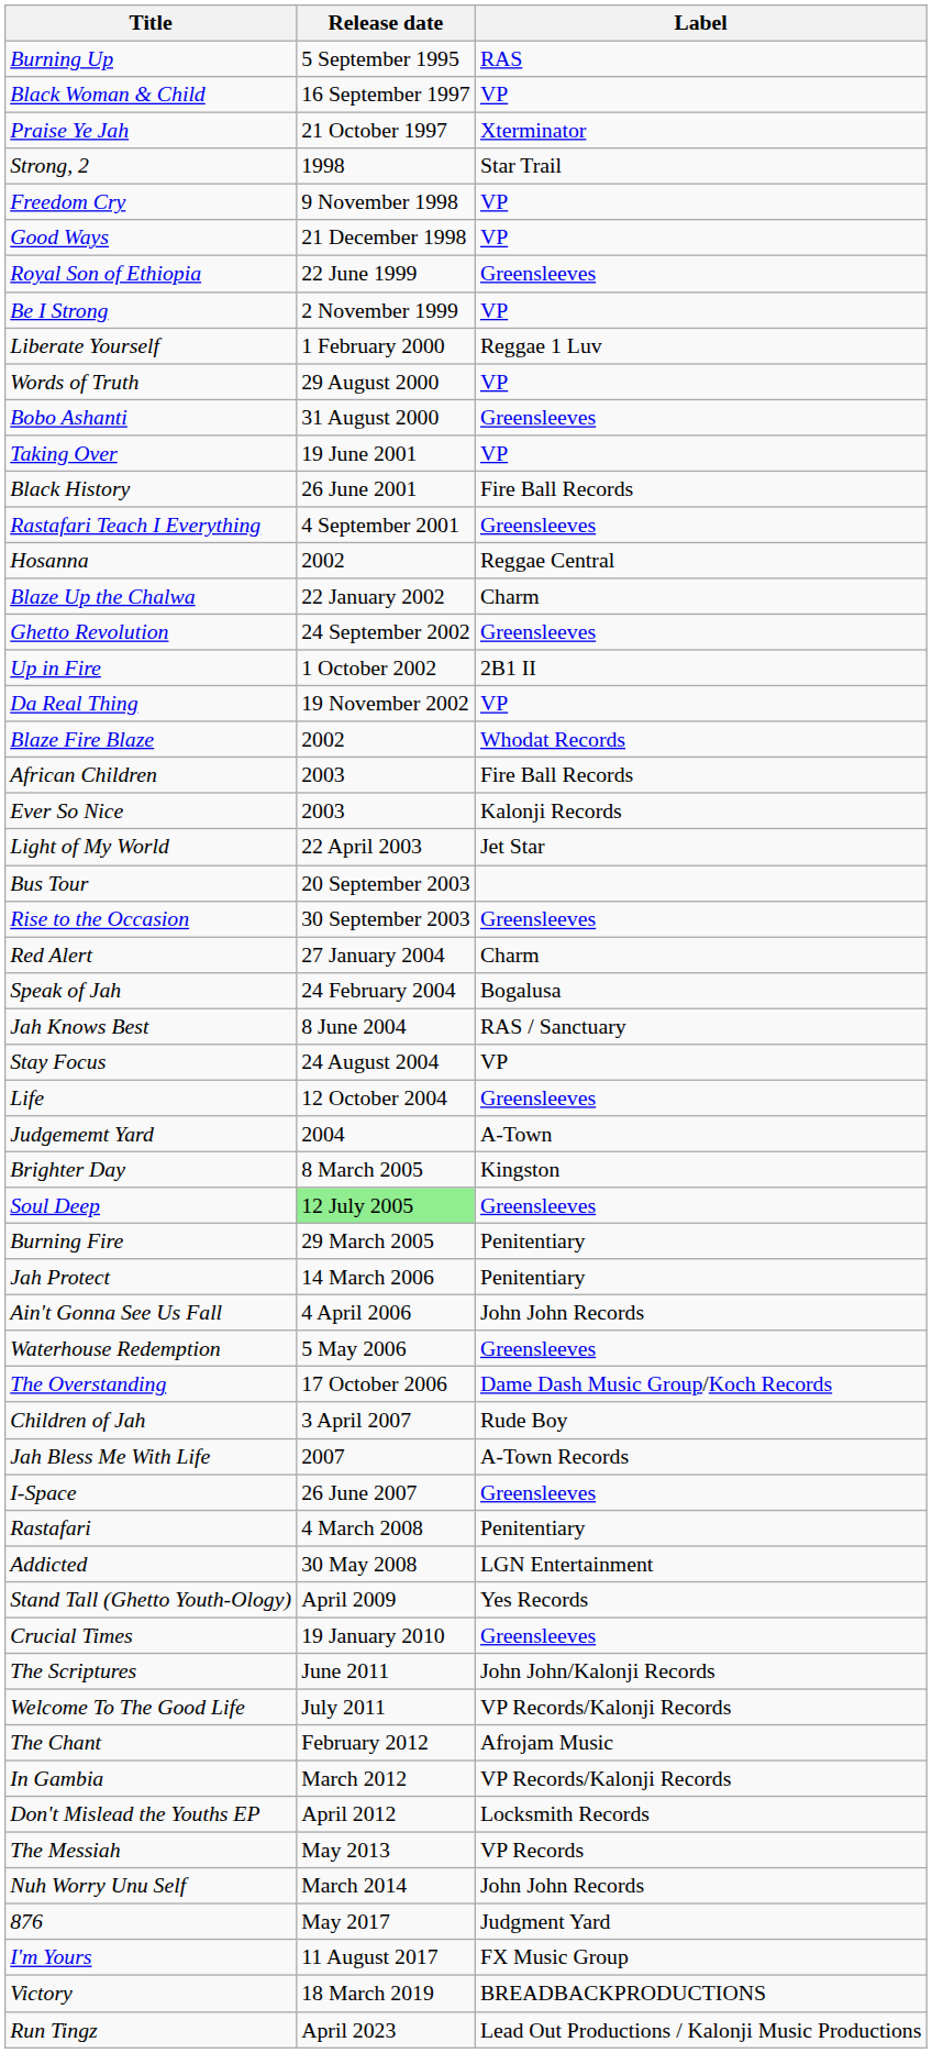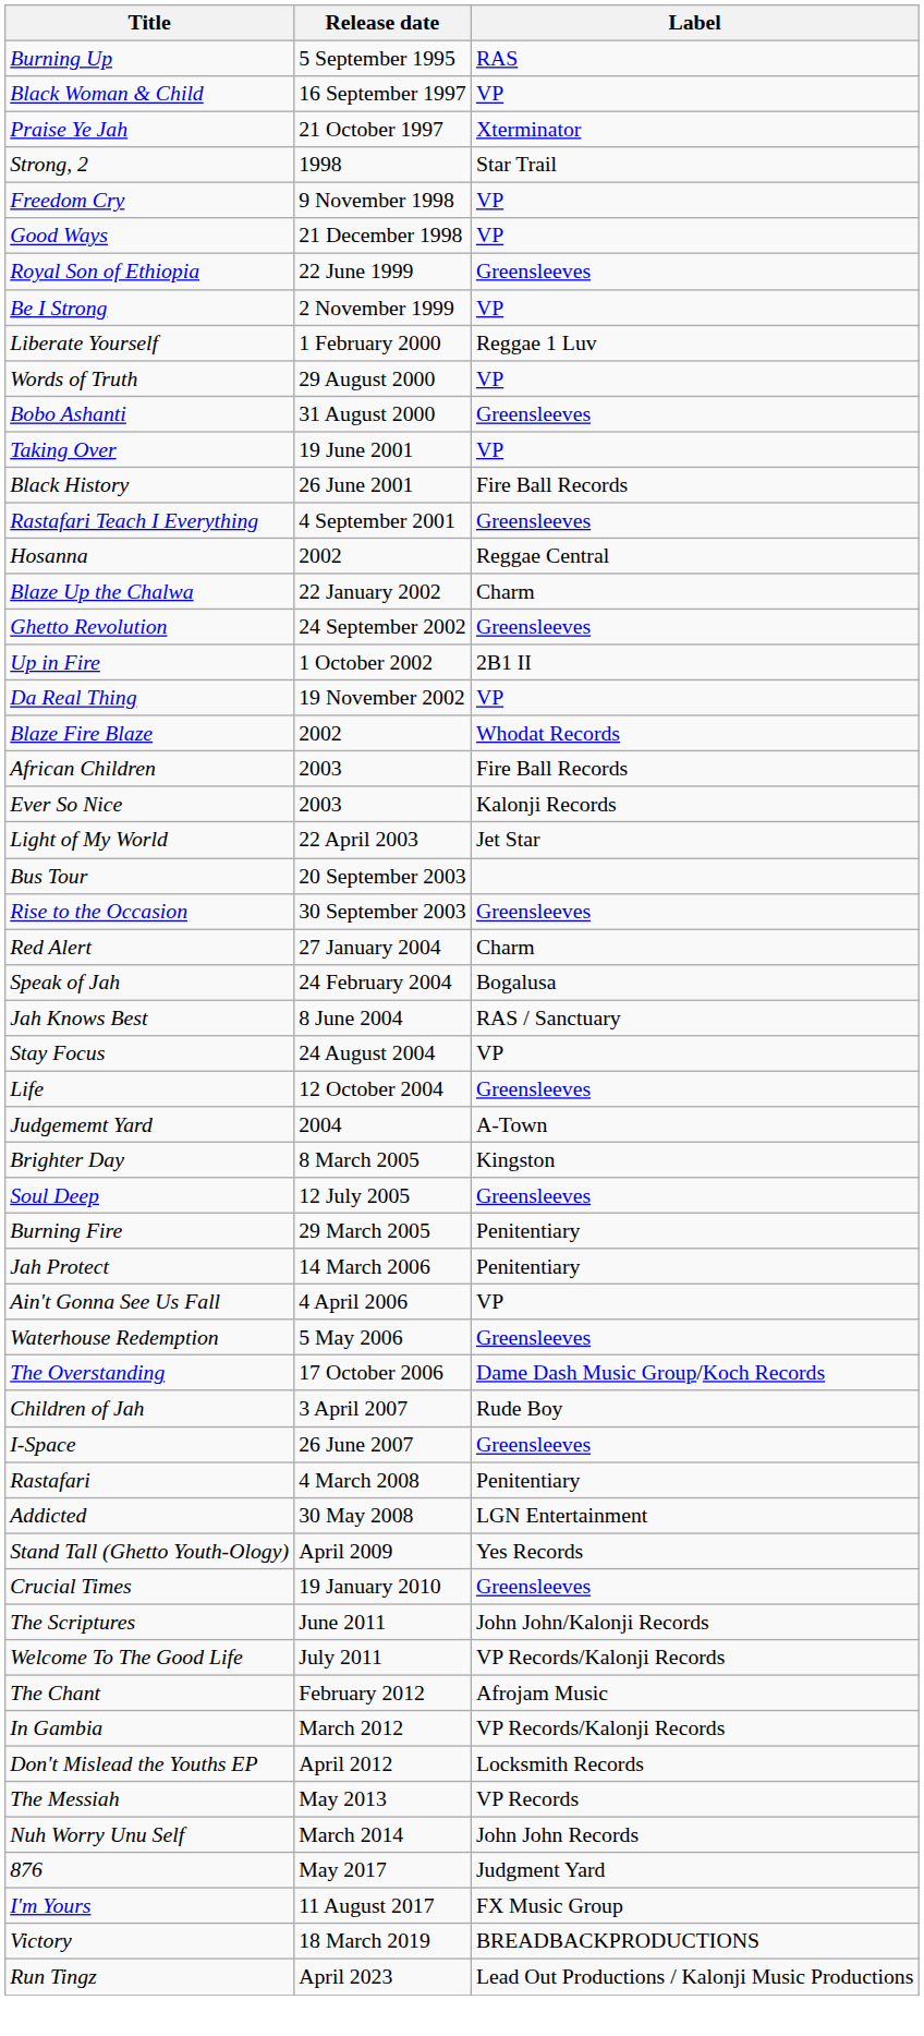 <table class="wikitable" style="font-size:95%">
 <tr>
 <th>Title</th>
 <th>Release date</th>
 <th>Label</th>
 </tr>
 <tr>
 <td align=left><em><a href='#'>Burning Up</a></em></td>
 <td align=left>5 September 1995</td>
 <td align=left><a href='#'>RAS</a></td>
 </tr>
 <tr>
 <td align=left><em><a href='#'>Black Woman & Child</a></em></td>
 <td align=left>16 September 1997</td>
 <td align=left><a href='#'>VP</a></td>
 </tr>
 <tr>
 <td align=left><em><a href='#'>Praise Ye Jah</a></em></td>
 <td align=left>21 October 1997</td>
 <td align=left><a href='#'>Xterminator</a></td>
 </tr>
 <tr>
 <td align=left><em>Strong, 2</em></td>
 <td align=left>1998</td>
 <td align=left>Star Trail</td>
 </tr>
 <tr>
 <td align=left><em><a href='#'>Freedom Cry</a></em></td>
 <td align=left>9 November 1998</td>
 <td align=left><a href='#'>VP</a></td>
 </tr>
 <tr>
 <td align=left><em><a href='#'>Good Ways</a></em></td>
 <td align=left>21 December 1998</td>
 <td align=left><a href='#'>VP</a></td>
 </tr>
 <tr>
 <td align=left><em><a href='#'>Royal Son of Ethiopia</a></em></td>
 <td align=left>22 June 1999</td>
 <td align=left><a href='#'>Greensleeves</a></td>
 </tr>
 <tr>
 <td align=left><em><a href='#'>Be I Strong</a></em></td>
 <td align=left>2 November 1999</td>
 <td align=left><a href='#'>VP</a></td>
 </tr>
 <tr>
 <td align=left><em>Liberate Yourself</em></td>
 <td align=left>1 February 2000</td>
 <td align=left>Reggae 1 Luv</td>
 </tr>
 <tr>
 <td align=left><em>Words of Truth</em></td>
 <td align=left>29 August 2000</td>
 <td align=left><a href='#'>VP</a></td>
 </tr>
 <tr>
 <td align=left><em><a href='#'>Bobo Ashanti</a></em></td>
 <td align=left>31 August 2000</td>
 <td align=left><a href='#'>Greensleeves</a></td>
 </tr>
 <tr>
 <td align=left><em><a href='#'>Taking Over</a></em></td>
 <td align=left>19 June 2001</td>
 <td align=left><a href='#'>VP</a></td>
 </tr>
 <tr>
 <td align=left><em>Black History</em></td>
 <td align=left>26 June 2001</td>
 <td align=left>Fire Ball Records</td>
 </tr>
 <tr>
 <td align=left><em><a href='#'>Rastafari Teach I Everything</a></em></td>
 <td align=left>4 September 2001</td>
 <td align=left><a href='#'>Greensleeves</a></td>
 </tr>
 <tr>
 <td align=left><em>Hosanna</em></td>
 <td align=left>2002</td>
 <td align=left>Reggae Central</td>
 </tr>
 <tr>
 <td align=left><em><a href='#'>Blaze Up the Chalwa</a></em></td>
 <td align=left>22 January 2002</td>
 <td align=left>Charm</td>
 </tr>
 <tr>
 <td align=left><em><a href='#'>Ghetto Revolution</a></em></td>
 <td align=left>24 September 2002</td>
 <td align=left><a href='#'>Greensleeves</a></td>
 </tr>
 <tr>
 <td align=left><em><a href='#'>Up in Fire</a></em></td>
 <td align=left>1 October 2002</td>
 <td align=left>2B1 II</td>
 </tr>
 <tr>
 <td align=left><em><a href='#'>Da Real Thing</a></em></td>
 <td align=left>19 November 2002</td>
 <td align=left><a href='#'>VP</a></td>
 </tr>
 <tr>
 <td align=left><em><a href='#'>Blaze Fire Blaze</a></em></td>
 <td align=left>2002</td>
 <td align=left><a href='#'>Whodat Records</a></td>
 </tr>
 <tr>
 <td align=left><em>African Children</em></td>
 <td align=left>2003</td>
 <td align=left>Fire Ball Records</td>
 </tr>
 <tr>
 <td align=left><em>Ever So Nice</em></td>
 <td align=left>2003</td>
 <td align=left>Kalonji Records</td>
 </tr>
 <tr>
 <td align=left><em>Light of My World</em></td>
 <td align=left>22 April 2003</td>
 <td align=left>Jet Star</td>
 </tr>
 <tr>
 <td align=left><em>Bus Tour</em></td>
 <td align=left>20 September 2003</td>
 <td align=left></td>
 </tr>
 <tr>
 <td align=left><em><a href='#'>Rise to the Occasion</a></em></td>
 <td align=left>30 September 2003</td>
 <td align=left><a href='#'>Greensleeves</a></td>
 </tr>
 <tr>
 <td align=left><em>Red Alert</em></td>
 <td align=left>27 January 2004</td>
 <td align=left>Charm</td>
 </tr>
 <tr>
 <td align=left><em>Speak of Jah</em></td>
 <td align=left>24 February 2004</td>
 <td align=left>Bogalusa</td>
 </tr>
 <tr>
 <td align=left><em>Jah Knows Best</em></td>
 <td align=left>8 June 2004</td>
 <td align=left>RAS / Sanctuary</td>
 </tr>
 <tr>
 <td align=left><em>Stay Focus</em></td>
 <td align=left>24 August 2004</td>
 <td align=left>VP</td>
 </tr>
 <tr>
 <td align=left><em>Life</em></td>
 <td align=left>12 October 2004</td>
 <td align=left><a href='#'>Greensleeves</a></td>
 </tr>
 <tr>
 <td align=left><em>Judgememt Yard</em></td>
 <td align=left>2004</td>
 <td align=left>A-Town</td>
 </tr>
 <tr>
 <td align=left><em>Brighter Day</em></td>
 <td align=left>8 March 2005</td>
 <td align=left>Kingston</td>
 </tr>
 <tr>
 <td align=left><em><a href='#'>Soul Deep</a></em></td>
-<td align=left style="background: lightgreen;">12 July 2005</td>
+<td align=left>12 July 2005</td>
 <td align=left><a href='#'>Greensleeves</a></td>
 </tr>
 <tr>
 <td align=left><em>Burning Fire</em></td>
 <td align=left>29 March 2005</td>
 <td align=left>Penitentiary</td>
 </tr>
 <tr>
 <td align=left><em>Jah Protect</em></td>
 <td align=left>14 March 2006</td>
 <td align=left>Penitentiary</td>
 </tr>
 <tr>
 <td align=left><em>Ain't Gonna See Us Fall</em></td>
 <td align=left>4 April 2006</td>
-<td align=left>John John Records</td>
+<td align=left>VP</td>
 </tr>
 <tr>
 <td align=left><em>Waterhouse Redemption</em></td>
 <td align=left>5 May 2006</td>
 <td align=left><a href='#'>Greensleeves</a></td>
 </tr>
 <tr>
 <td align=left><em><a href='#'>The Overstanding</a></em></td>
 <td align=left>17 October 2006</td>
 <td align=left><a href='#'>Dame Dash Music Group</a>/<a href='#'>Koch Records</a></td>
 </tr>
 <tr>
 <td align=left><em>Children of Jah</em></td>
 <td align=left>3 April 2007</td>
 <td align=left>Rude Boy</td>
-</tr>
-<tr>
-<td align=left><em>Jah Bless Me With Life</em></td>
-<td align=left>2007</td>
-<td align=left>A-Town Records</td>
 </tr>
 <tr>
 <td align=left><em>I-Space</em></td>
 <td align=left>26 June 2007</td>
 <td align=left><a href='#'>Greensleeves</a></td>
 </tr>
 <tr>
 <td align=left><em>Rastafari</em></td>
 <td align=left>4 March 2008</td>
 <td align=left>Penitentiary</td>
 </tr>
 <tr>
 <td align=left><em>Addicted</em></td>
 <td align=left>30 May 2008</td>
 <td align=left>LGN Entertainment</td>
 </tr>
 <tr>
 <td align=left><em>Stand Tall (Ghetto Youth-Ology)</em></td>
 <td align=left>April 2009</td>
 <td align=left>Yes Records</td>
 </tr>
 <tr>
 <td align=left><em>Crucial Times</em></td>
 <td align=left>19 January 2010</td>
 <td align=left><a href='#'>Greensleeves</a></td>
 </tr>
 <tr>
 <td align=left><em>The Scriptures</em></td>
 <td align=left>June 2011</td>
 <td align=left>John John/Kalonji Records</td>
 </tr>
 <tr>
 <td align=left><em>Welcome To The Good Life</em></td>
 <td align=left>July 2011</td>
 <td align=left>VP Records/Kalonji Records</td>
 </tr>
 <tr>
 <td align=left><em>The Chant</em></td>
 <td align=left>February 2012</td>
 <td align=left>Afrojam Music</td>
 </tr>
 <tr>
 <td align=left><em>In Gambia</em></td>
 <td align=left>March 2012</td>
 <td align=left>VP Records/Kalonji Records</td>
 </tr>
 <tr>
 <td align=left><em>Don't Mislead the Youths EP</em></td>
 <td align=left>April 2012</td>
 <td align=left>Locksmith Records</td>
 </tr>
 <tr>
 <td align=left><em>The Messiah</em></td>
 <td align=left>May 2013</td>
 <td align=left>VP Records</td>
 </tr>
 <tr>
 <td align=left><em>Nuh Worry Unu Self</em></td>
 <td align=left>March 2014</td>
 <td align=left>John John Records</td>
 </tr>
 <tr>
 <td align=left><em>876</em></td>
 <td align=left>May 2017</td>
 <td align=left>Judgment Yard</td>
 </tr>
 <tr>
 <td align=left><em><a href='#'>I'm Yours</a></em></td>
 <td align=left>11 August 2017</td>
 <td align=left>FX Music Group</td>
 </tr>
 <tr>
 <td align=left><em>Victory</em></td>
 <td align=left>18 March 2019</td>
 <td align=left>BREADBACKPRODUCTIONS</td>
 </tr>
 <tr>
 <td><em>Run Tingz</em></td>
 <td>April 2023</td>
 <td>Lead Out Productions / Kalonji Music Productions</td>
 </tr>
 </table>
